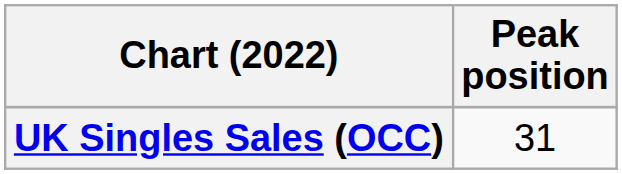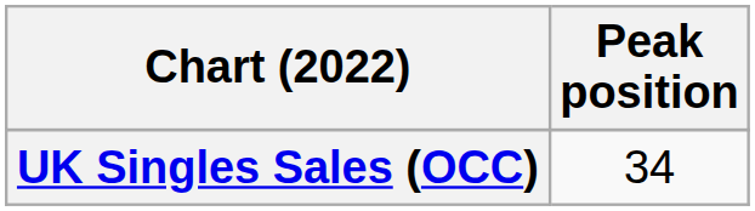 <table class="wikitable sortable plainrowheaders" style="text-align:center;">
 <tr>
 <th>Chart (2022)</th>
 <th>Peak<br>position</th>
 </tr>
 <tr>
 </tr>
 <tr>
 <th scope="row"><a href='#'>UK Singles Sales</a> (<a href='#'>OCC</a>)</th>
-<td>31</td>
+<td>34</td>
 </tr>
 </table>
